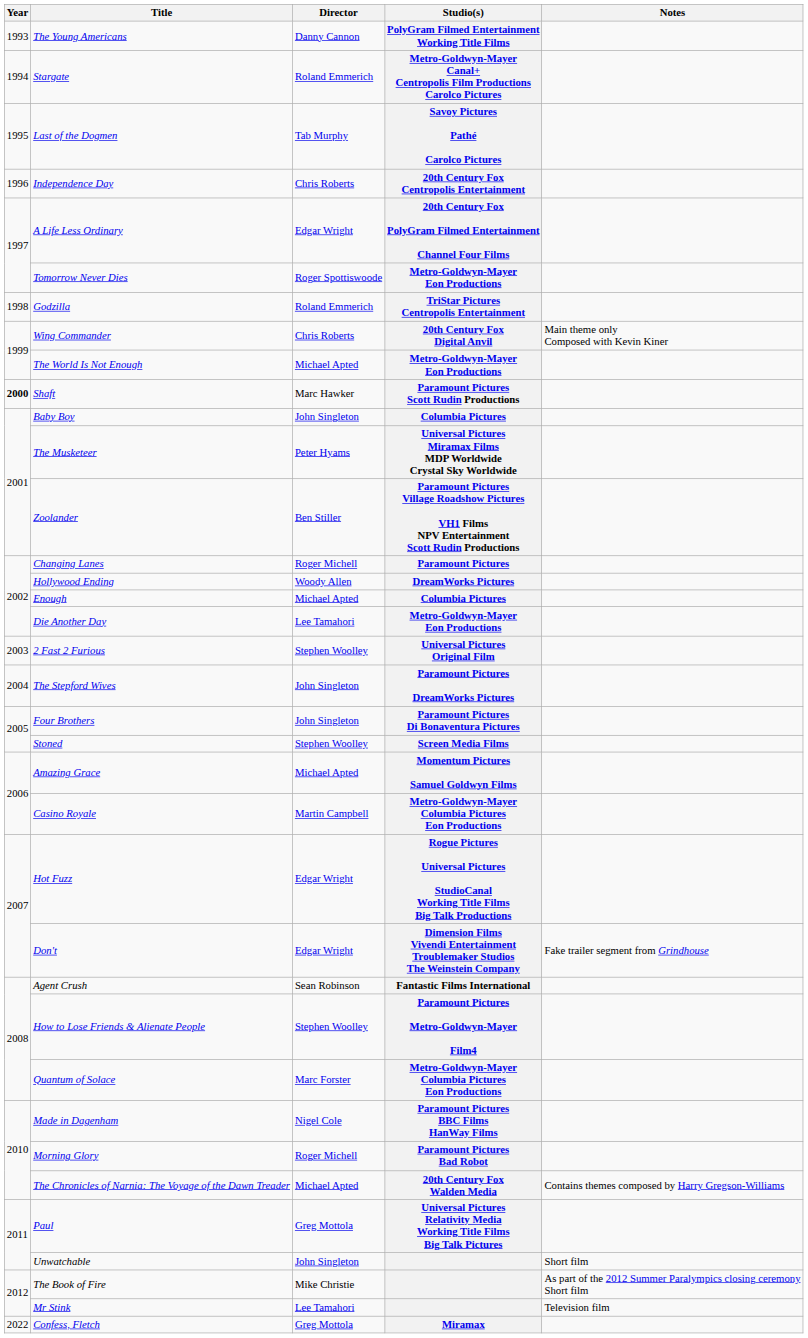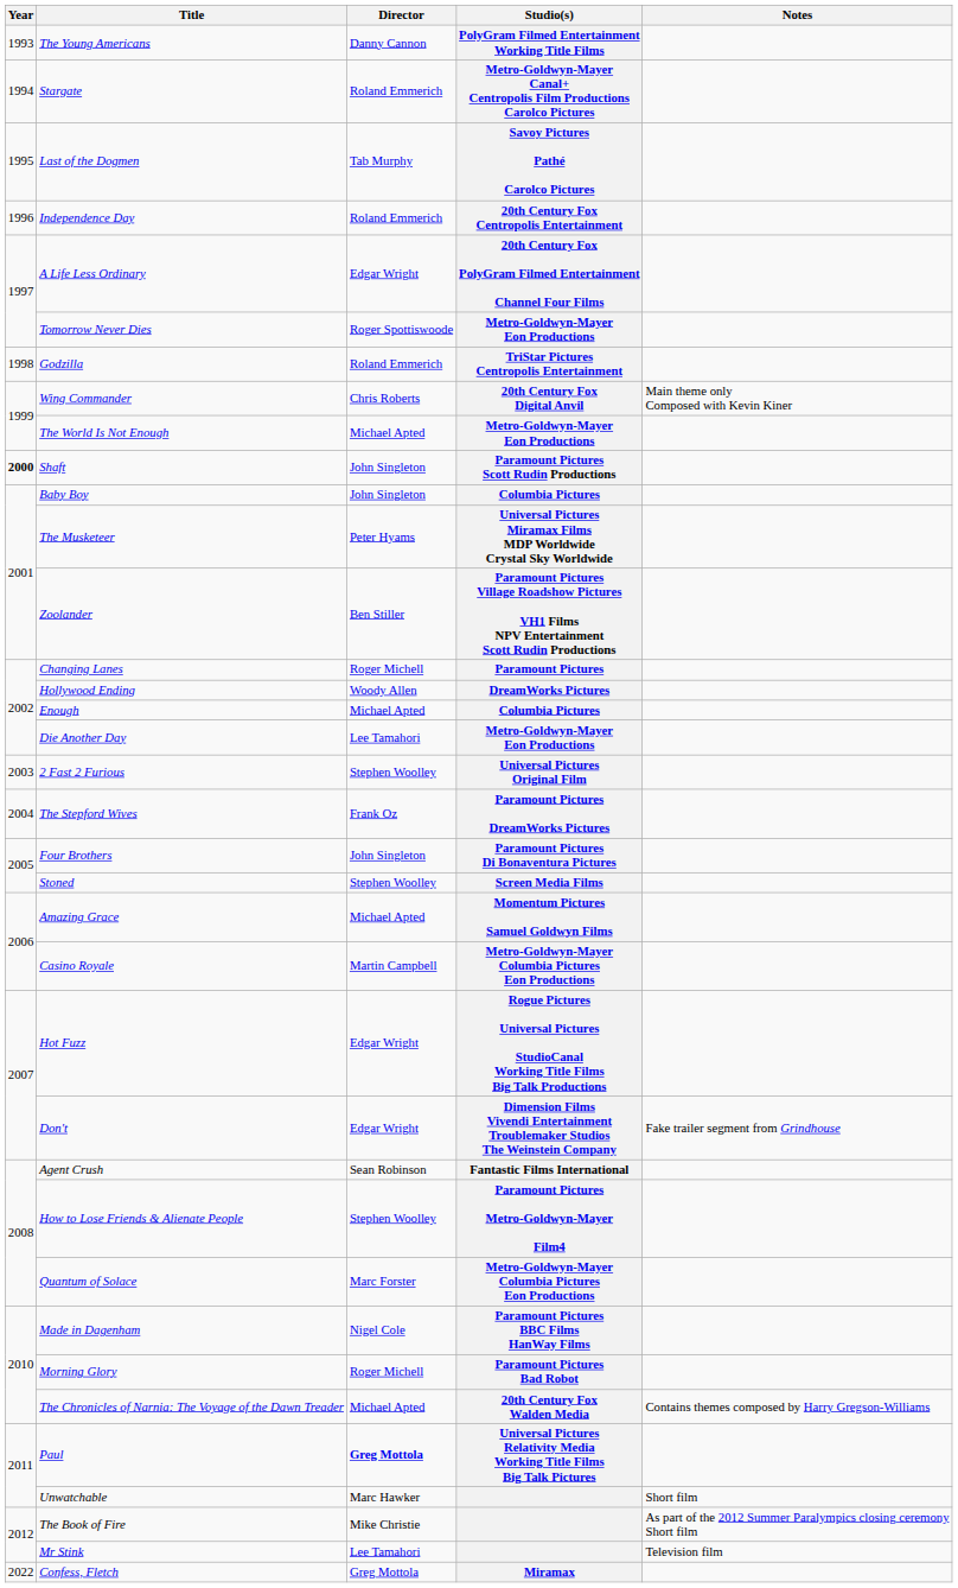 <table class="wikitable">
 <tr>
 <th>Year</th>
 <th>Title</th>
 <th>Director</th>
 <th>Studio(s)</th>
 <th>Notes</th>
 </tr>
 <tr>
 <td>1993</td>
 <td><em><a href='#'>The Young Americans</a></em></td>
 <td><a href='#'>Danny Cannon</a></td>
 <th><a href='#'>PolyGram Filmed Entertainment</a><br><a href='#'>Working Title Films</a></th>
 <td></td>
 </tr>
 <tr>
 <td>1994</td>
 <td><em><a href='#'>Stargate</a></em></td>
 <td><a href='#'>Roland Emmerich</a></td>
 <th><a href='#'>Metro-Goldwyn-Mayer</a><br><a href='#'>Canal+</a><br><a href='#'>Centropolis Film Productions</a><br><a href='#'>Carolco Pictures</a></th>
 <td></td>
 </tr>
 <tr>
 <td>1995</td>
 <td><em><a href='#'>Last of the Dogmen</a></em></td>
 <td><a href='#'>Tab Murphy</a></td>
 <th><a href='#'>Savoy Pictures</a><br><br><a href='#'>Pathé</a><br><br><a href='#'>Carolco Pictures</a></th>
 <td></td>
 </tr>
 <tr>
 <td>1996</td>
 <td><em><a href='#'>Independence Day</a></em></td>
-<td><a href='#'>Chris Roberts</a></td>
+<td><a href='#'>Roland Emmerich</a></td>
 <th><a href='#'>20th Century Fox</a><br><a href='#'>Centropolis Entertainment</a></th>
 <td></td>
 </tr>
 <tr>
 <td rowspan=2>1997</td>
 <td><em><a href='#'>A Life Less Ordinary</a></em></td>
 <td><a href='#'>Edgar Wright</a></td>
 <th><a href='#'>20th Century Fox</a><br><br><a href='#'>PolyGram Filmed Entertainment</a><br><br><a href='#'>Channel Four Films</a></th>
 <td></td>
 </tr>
 <tr>
 <td><em><a href='#'>Tomorrow Never Dies</a></em></td>
 <td><a href='#'>Roger Spottiswoode</a></td>
 <th><a href='#'>Metro-Goldwyn-Mayer</a><br><a href='#'>Eon Productions</a></th>
 <td></td>
 </tr>
 <tr>
 <td>1998</td>
 <td><em><a href='#'>Godzilla</a></em></td>
 <td><a href='#'>Roland Emmerich</a></td>
 <th><a href='#'>TriStar Pictures</a><br><a href='#'>Centropolis Entertainment</a></th>
 <td></td>
 </tr>
 <tr>
 <td rowspan=2>1999</td>
 <td><em><a href='#'>Wing Commander</a></em></td>
 <td><a href='#'>Chris Roberts</a></td>
 <th><a href='#'>20th Century Fox</a><br><a href='#'>Digital Anvil</a></th>
 <td>Main theme only<br>Composed with Kevin Kiner</td>
 </tr>
 <tr>
 <td><em><a href='#'>The World Is Not Enough</a></em></td>
 <td><a href='#'>Michael Apted</a></td>
 <th><a href='#'>Metro-Goldwyn-Mayer</a><br><a href='#'>Eon Productions</a></th>
 <td></td>
 </tr>
 <tr>
 <td><strong>2000</strong></td>
 <td><em><a href='#'>Shaft</a></em></td>
-<td>Marc Hawker</td>
+<td><a href='#'>John Singleton</a></td>
 <th><a href='#'>Paramount Pictures</a><br><a href='#'>Scott Rudin</a> Productions</th>
 <td></td>
 </tr>
 <tr>
 <td rowspan=3>2001</td>
 <td><em><a href='#'>Baby Boy</a></em></td>
 <td><a href='#'>John Singleton</a></td>
 <th><a href='#'>Columbia Pictures</a></th>
 <td></td>
 </tr>
 <tr>
 <td><em><a href='#'>The Musketeer</a></em></td>
 <td><a href='#'>Peter Hyams</a></td>
 <th><a href='#'>Universal Pictures</a><br><a href='#'>Miramax Films</a><br>MDP Worldwide<br>Crystal Sky Worldwide</th>
 <td></td>
 </tr>
 <tr>
 <td><em><a href='#'>Zoolander</a></em></td>
 <td><a href='#'>Ben Stiller</a></td>
 <th><a href='#'>Paramount Pictures</a><br><a href='#'>Village Roadshow Pictures</a><br><br><a href='#'>VH1</a> Films<br>NPV Entertainment<br><a href='#'>Scott Rudin</a> Productions</th>
 <td></td>
 </tr>
 <tr>
 <td rowspan=4>2002</td>
 <td><em><a href='#'>Changing Lanes</a></em></td>
 <td><a href='#'>Roger Michell</a></td>
 <th><a href='#'>Paramount Pictures</a></th>
 <td></td>
 </tr>
 <tr>
 <td><em><a href='#'>Hollywood Ending</a></em></td>
 <td><a href='#'>Woody Allen</a></td>
 <th><a href='#'>DreamWorks Pictures</a></th>
 <td></td>
 </tr>
 <tr>
 <td><em><a href='#'>Enough</a></em></td>
 <td><a href='#'>Michael Apted</a></td>
 <th><a href='#'>Columbia Pictures</a></th>
 <td></td>
 </tr>
 <tr>
 <td><em><a href='#'>Die Another Day</a></em></td>
 <td><a href='#'>Lee Tamahori</a></td>
 <th><a href='#'>Metro-Goldwyn-Mayer</a><br><a href='#'>Eon Productions</a></th>
 <td></td>
 </tr>
 <tr>
 <td>2003</td>
 <td><em><a href='#'>2 Fast 2 Furious</a></em></td>
 <td><a href='#'>Stephen Woolley</a></td>
 <th><a href='#'>Universal Pictures</a><br><a href='#'>Original Film</a></th>
 <td></td>
 </tr>
 <tr>
 <td>2004</td>
 <td><em><a href='#'>The Stepford Wives</a></em></td>
-<td><a href='#'>John Singleton</a></td>
+<td><a href='#'>Frank Oz</a></td>
 <th><a href='#'>Paramount Pictures</a><br><br><a href='#'>DreamWorks Pictures</a><br></th>
 <td></td>
 </tr>
 <tr>
 <td rowspan=2>2005</td>
 <td><em><a href='#'>Four Brothers</a></em></td>
 <td><a href='#'>John Singleton</a></td>
 <th><a href='#'>Paramount Pictures</a><br><a href='#'>Di Bonaventura Pictures</a></th>
 <td></td>
 </tr>
 <tr>
 <td><em><a href='#'>Stoned</a></em></td>
 <td><a href='#'>Stephen Woolley</a></td>
 <th><a href='#'>Screen Media Films</a></th>
 <td></td>
 </tr>
 <tr>
 <td rowspan=2>2006</td>
 <td><em><a href='#'>Amazing Grace</a></em></td>
 <td><a href='#'>Michael Apted</a></td>
 <th><a href='#'>Momentum Pictures</a><br><br><a href='#'>Samuel Goldwyn Films</a><br></th>
 <td></td>
 </tr>
 <tr>
 <td><em><a href='#'>Casino Royale</a></em></td>
 <td><a href='#'>Martin Campbell</a></td>
 <th><a href='#'>Metro-Goldwyn-Mayer</a><br><a href='#'>Columbia Pictures</a><br><a href='#'>Eon Productions</a></th>
 <td></td>
 </tr>
 <tr>
 <td rowspan=2>2007</td>
 <td><em><a href='#'>Hot Fuzz</a></em></td>
 <td><a href='#'>Edgar Wright</a></td>
 <th><a href='#'>Rogue Pictures</a><br><br><a href='#'>Universal Pictures</a><br><br><a href='#'>StudioCanal</a><br><a href='#'>Working Title Films</a><br><a href='#'>Big Talk Productions</a></th>
 <td></td>
 </tr>
 <tr>
 <td><em><a href='#'>Don't</a></em></td>
 <td><a href='#'>Edgar Wright</a></td>
 <th><a href='#'>Dimension Films</a><br><a href='#'>Vivendi Entertainment</a><br><a href='#'>Troublemaker Studios</a><br><a href='#'>The Weinstein Company</a></th>
 <td>Fake trailer segment from <em><a href='#'>Grindhouse</a></em></td>
 </tr>
 <tr>
 <td rowspan=3>2008</td>
 <td><em>Agent Crush</em></td>
 <td>Sean Robinson</td>
 <th>Fantastic Films International</th>
 <td></td>
 </tr>
 <tr>
 <td><em><a href='#'>How to Lose Friends & Alienate People</a></em></td>
 <td><a href='#'>Stephen Woolley</a></td>
 <th><a href='#'>Paramount Pictures</a><br><br><a href='#'>Metro-Goldwyn-Mayer</a><br><br><a href='#'>Film4</a></th>
 <td></td>
 </tr>
 <tr>
 <td><em><a href='#'>Quantum of Solace</a></em></td>
 <td><a href='#'>Marc Forster</a></td>
 <th><a href='#'>Metro-Goldwyn-Mayer</a><br><a href='#'>Columbia Pictures</a><br><a href='#'>Eon Productions</a></th>
 <td></td>
 </tr>
 <tr>
 <td rowspan=3>2010</td>
 <td><em><a href='#'>Made in Dagenham</a></em></td>
 <td><a href='#'>Nigel Cole</a></td>
 <th><a href='#'>Paramount Pictures</a><br><a href='#'>BBC Films</a><br><a href='#'>HanWay Films</a></th>
 <td></td>
 </tr>
 <tr>
 <td><em><a href='#'>Morning Glory</a></em></td>
 <td><a href='#'>Roger Michell</a></td>
 <th><a href='#'>Paramount Pictures</a><br><a href='#'>Bad Robot</a></th>
 <td></td>
 </tr>
 <tr>
 <td><em><a href='#'>The Chronicles of Narnia: The Voyage of the Dawn Treader</a></em></td>
 <td><a href='#'>Michael Apted</a></td>
 <th><a href='#'>20th Century Fox</a><br><a href='#'>Walden Media</a></th>
 <td>Contains themes composed by <a href='#'>Harry Gregson-Williams</a></td>
 </tr>
 <tr>
 <td rowspan=2>2011</td>
 <td><em><a href='#'>Paul</a></em></td>
-<td><a href='#'>Greg Mottola</a></td>
+<td><strong><a href='#'>Greg Mottola</a></strong></td>
 <th><a href='#'>Universal Pictures</a><br><a href='#'>Relativity Media</a><br><a href='#'>Working Title Films</a><br><a href='#'>Big Talk Pictures</a></th>
 <td></td>
 </tr>
 <tr>
 <td><em>Unwatchable</em></td>
-<td><a href='#'>John Singleton</a></td>
+<td>Marc Hawker</td>
 <th></th>
 <td>Short film</td>
 </tr>
 <tr>
 <td rowspan=2>2012</td>
 <td><em>The Book of Fire</em></td>
 <td>Mike Christie</td>
 <th></th>
 <td>As part of the <a href='#'>2012 Summer Paralympics closing ceremony</a><br>Short film</td>
 </tr>
 <tr>
 <td><em><a href='#'>Mr Stink</a></em></td>
 <td><a href='#'>Lee Tamahori</a></td>
 <th></th>
 <td>Television film</td>
 </tr>
 <tr>
 <td>2022</td>
 <td><em><a href='#'>Confess, Fletch</a></em></td>
 <td><a href='#'>Greg Mottola</a></td>
 <th><a href='#'>Miramax</a></th>
 <td></td>
 </tr>
 </table>
